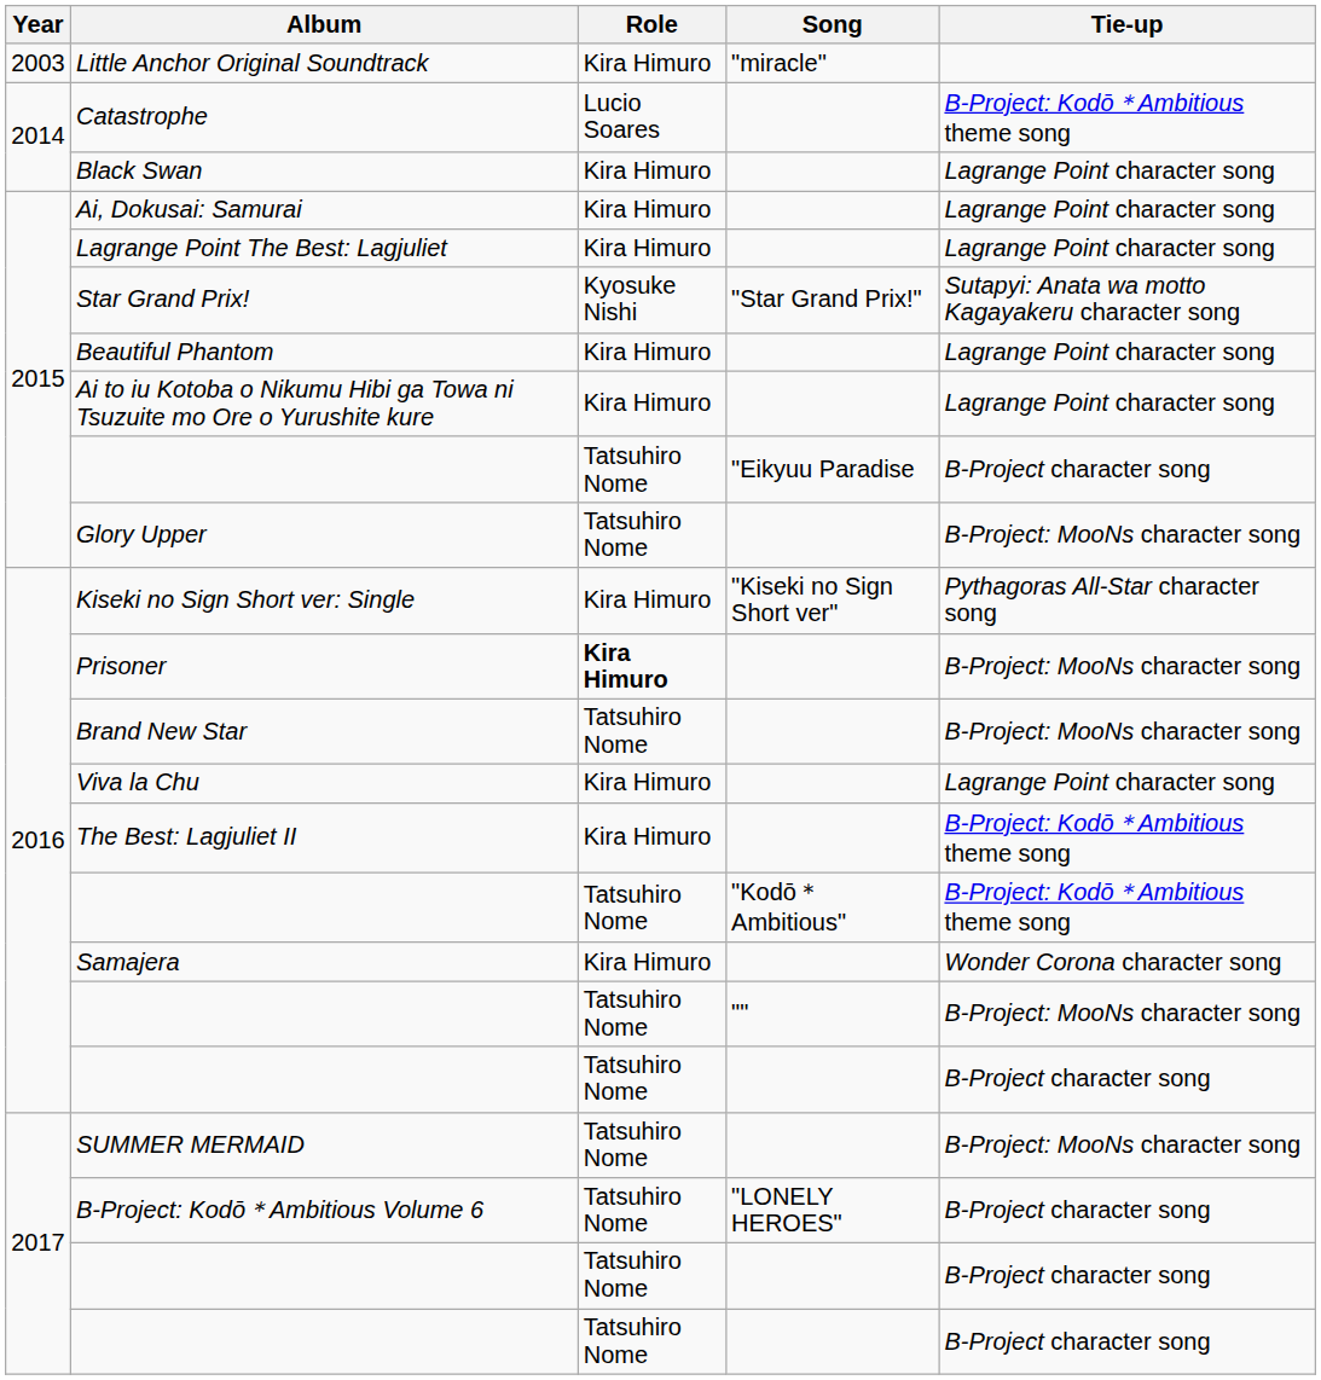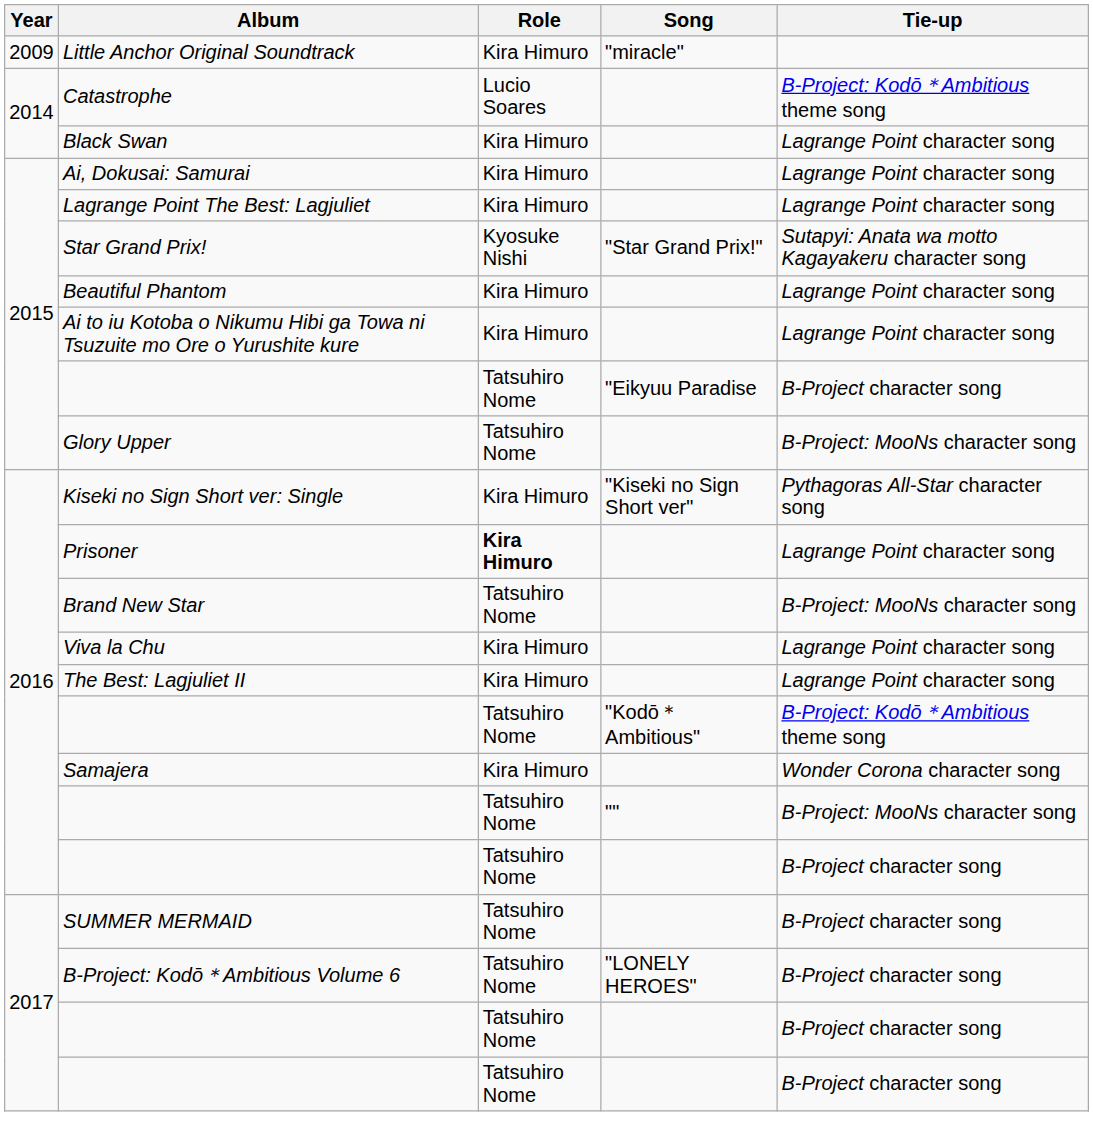 <table class="wikitable">
 <tr>
 <th>Year</th>
 <th>Album</th>
 <th>Role</th>
 <th>Song</th>
 <th>Tie-up</th>
 </tr>
 <tr>
-<td>2003</td>
+<td>2009</td>
 <td><em>Little Anchor Original Soundtrack</em></td>
 <td>Kira Himuro</td>
 <td>"miracle"</td>
 <td></td>
 </tr>
 <tr>
 <td rowspan="2">2014</td>
 <td><em>Catastrophe</em></td>
 <td>Lucio Soares</td>
 <td></td>
 <td><em><a href='#'>B-Project: Kodō＊Ambitious</a></em> theme song</td>
 </tr>
 <tr>
 <td><em>Black Swan</em></td>
 <td>Kira Himuro</td>
 <td></td>
 <td><em>Lagrange Point</em> character song</td>
 </tr>
 <tr>
 <td rowspan="7">2015</td>
 <td><em>Ai, Dokusai: Samurai</em></td>
 <td>Kira Himuro</td>
 <td></td>
 <td><em>Lagrange Point</em> character song</td>
 </tr>
 <tr>
 <td><em>Lagrange Point The Best: Lagjuliet</em></td>
 <td>Kira Himuro</td>
 <td></td>
 <td><em>Lagrange Point</em> character song</td>
 </tr>
 <tr>
 <td><em>Star Grand Prix!</em></td>
 <td>Kyosuke Nishi</td>
 <td>"Star Grand Prix!"</td>
 <td><em>Sutapyi: Anata wa motto Kagayakeru</em> character song</td>
 </tr>
 <tr>
 <td><em>Beautiful Phantom</em></td>
 <td>Kira Himuro</td>
 <td></td>
 <td><em>Lagrange Point</em> character song</td>
 </tr>
 <tr>
 <td><em>Ai to iu Kotoba o Nikumu Hibi ga Towa ni Tsuzuite mo Ore o Yurushite kure</em></td>
 <td>Kira Himuro</td>
 <td></td>
 <td><em>Lagrange Point</em> character song</td>
 </tr>
 <tr>
 <td><em></em></td>
 <td>Tatsuhiro Nome</td>
 <td>"Eikyuu Paradise</td>
 <td><em>B-Project</em> character song</td>
 </tr>
 <tr>
 <td><em>Glory Upper</em></td>
 <td>Tatsuhiro Nome</td>
 <td></td>
 <td><em>B-Project: MooNs</em> character song</td>
 </tr>
 <tr>
 <td rowspan="9">2016</td>
 <td><em>Kiseki no Sign Short ver: Single</em></td>
 <td>Kira Himuro</td>
 <td>"Kiseki no Sign Short ver"</td>
 <td><em>Pythagoras All-Star</em> character song</td>
 </tr>
 <tr>
 <td><em>Prisoner</em></td>
 <td><strong>Kira Himuro</strong></td>
 <td></td>
-<td><em>B-Project: MooNs</em> character song</td>
+<td><em>Lagrange Point</em> character song</td>
 </tr>
 <tr>
 <td><em>Brand New Star</em></td>
 <td>Tatsuhiro Nome</td>
 <td></td>
 <td><em>B-Project: MooNs</em> character song</td>
 </tr>
 <tr>
 <td><em>Viva la Chu</em></td>
 <td>Kira Himuro</td>
 <td></td>
 <td><em>Lagrange Point</em> character song</td>
 </tr>
 <tr>
 <td><em>The Best: Lagjuliet II</em></td>
 <td>Kira Himuro</td>
 <td></td>
-<td><em><a href='#'>B-Project: Kodō＊Ambitious</a></em> theme song</td>
+<td><em>Lagrange Point</em> character song</td>
 </tr>
 <tr>
 <td><em></em></td>
 <td>Tatsuhiro Nome</td>
 <td>"Kodō＊Ambitious"</td>
 <td><em><a href='#'>B-Project: Kodō＊Ambitious</a></em> theme song</td>
 </tr>
 <tr>
 <td><em>Samajera</em></td>
 <td>Kira Himuro</td>
 <td></td>
 <td><em>Wonder Corona</em> character song</td>
 </tr>
 <tr>
 <td><em></em></td>
 <td>Tatsuhiro Nome</td>
 <td>""</td>
 <td><em>B-Project: MooNs</em> character song</td>
 </tr>
 <tr>
 <td><em></em></td>
 <td>Tatsuhiro Nome</td>
 <td></td>
 <td><em>B-Project</em> character song</td>
 </tr>
 <tr>
 <td rowspan="4">2017</td>
 <td><em>SUMMER MERMAID</em></td>
 <td>Tatsuhiro Nome</td>
 <td></td>
-<td><em>B-Project: MooNs</em> character song</td>
+<td><em>B-Project</em> character song</td>
 </tr>
 <tr>
 <td><em>B-Project: Kodō＊Ambitious Volume 6</em></td>
 <td>Tatsuhiro Nome</td>
 <td>"LONELY HEROES"</td>
 <td><em>B-Project</em> character song</td>
 </tr>
 <tr>
 <td><em></em></td>
 <td>Tatsuhiro Nome</td>
 <td></td>
 <td><em>B-Project</em> character song</td>
 </tr>
 <tr>
 <td><em></em></td>
 <td>Tatsuhiro Nome</td>
 <td></td>
 <td><em>B-Project</em> character song</td>
 </tr>
 </table>
